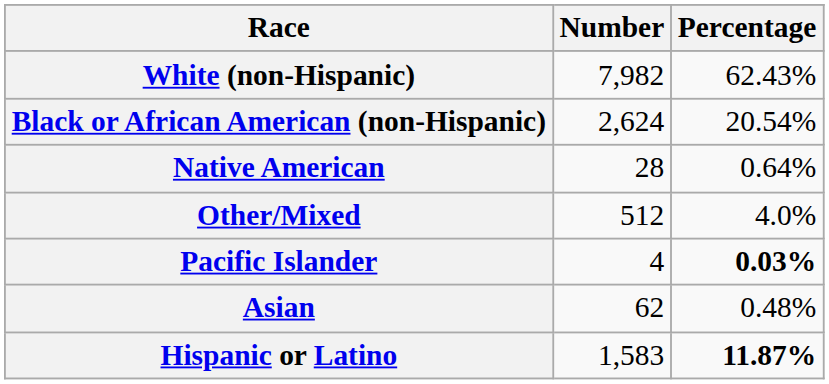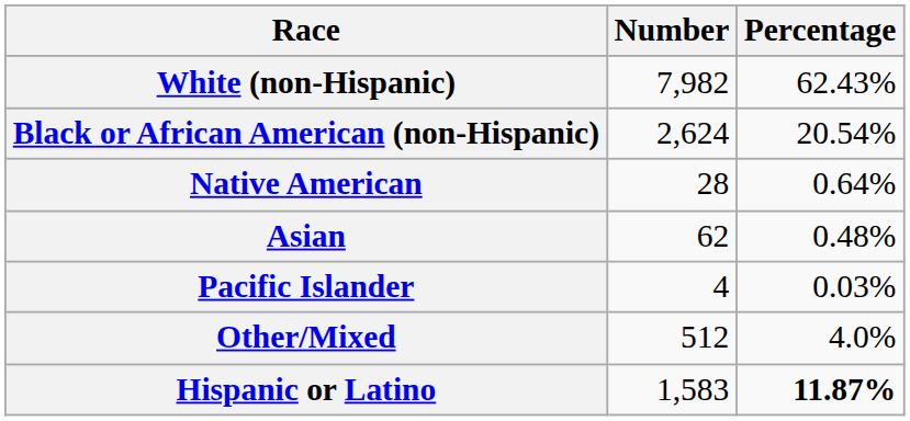 <table class="wikitable" style="text-align:right">
 <tr>
 <th scope="col">Race</th>
 <th scope="col">Number</th>
 <th scope="col">Percentage</th>
 </tr>
 <tr>
 <th scope="row"><a href='#'>White</a> (non-Hispanic)</th>
 <td>7,982</td>
 <td>62.43%</td>
 </tr>
 <tr>
 <th scope="row"><a href='#'>Black or African American</a> (non-Hispanic)</th>
 <td>2,624</td>
 <td>20.54%</td>
 </tr>
 <tr>
 <th scope="row"><a href='#'>Native American</a></th>
 <td>28</td>
 <td>0.64%</td>
 </tr>
 <tr>
-<th scope="row"><a href='#'>Other/Mixed</a></th>
-<td>512</td>
-<td>4.0%</td>
+<th scope="row"><a href='#'>Asian</a></th>
+<td>62</td>
+<td>0.48%</td>
 </tr>
 <tr>
 <th scope="row"><a href='#'>Pacific Islander</a></th>
 <td>4</td>
-<td><strong>0.03%</strong></td>
+<td>0.03%</td>
 </tr>
 <tr>
-<th scope="row"><a href='#'>Asian</a></th>
-<td>62</td>
-<td>0.48%</td>
+<th scope="row"><a href='#'>Other/Mixed</a></th>
+<td>512</td>
+<td>4.0%</td>
 </tr>
 <tr>
 <th scope="row"><a href='#'>Hispanic</a> or <a href='#'>Latino</a></th>
 <td>1,583</td>
 <td><strong>11.87%</strong></td>
 </tr>
 </table>
